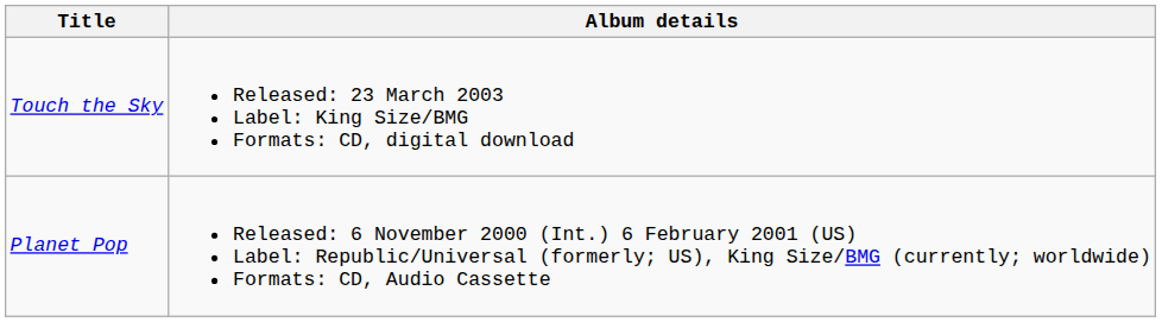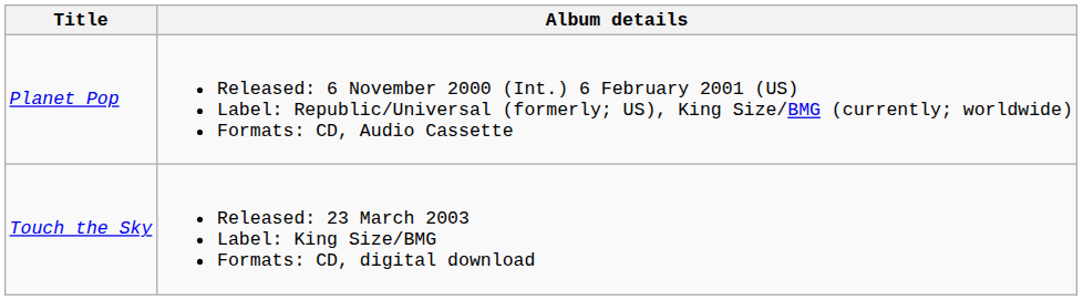 <table class="wikitable sortable">
 <tr>
 <th>Title</th>
 <th>Album details</th>
 </tr>
 <tr>
+<td><em><a href='#'>Planet Pop</a></em></td>
+<td><br><ul><li>Released: 6 November 2000 (Int.) 6 February 2001 (US)</li><li>Label: Republic/Universal (formerly; US), King Size/<a href='#'>BMG</a> (currently; worldwide)</li><li>Formats: CD, Audio Cassette</li></ul></td>
+</tr>
+<tr>
 <td><em><a href='#'>Touch the Sky</a></em></td>
 <td><br><ul><li>Released: 23 March 2003</li><li>Label: King Size/BMG</li><li>Formats: CD, digital download</li></ul></td>
 </tr>
-<tr>
-<td><em><a href='#'>Planet Pop</a></em></td>
-<td><br><ul><li>Released: 6 November 2000 (Int.) 6 February 2001 (US)</li><li>Label: Republic/Universal (formerly; US), King Size/<a href='#'>BMG</a> (currently; worldwide)</li><li>Formats: CD, Audio Cassette</li></ul></td>
-</tr>
 </table>
